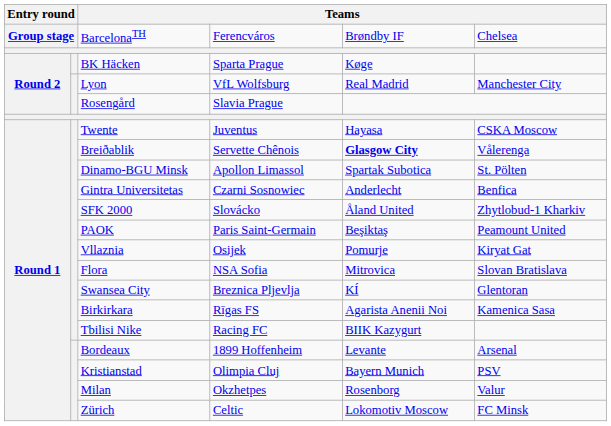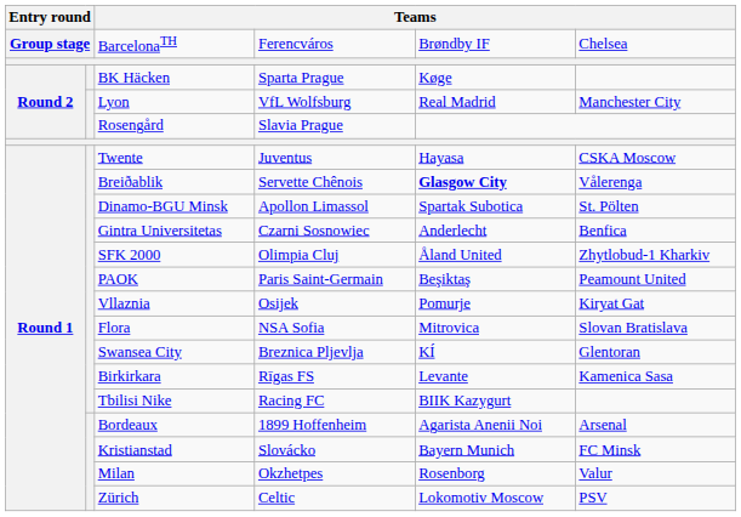 <table class="wikitable">
 <tr>
 <th colspan="2">Entry round</th>
 <th colspan="4">Teams</th>
 </tr>
 <tr>
 <th colspan="2"><a href='#'>Group stage</a></th>
 <td style="min-width:10em"> <a href='#'>Barcelona</a><sup><a href='#'>TH</a></sup> </td>
 <td> <a href='#'>Ferencváros</a> </td>
 <td> <a href='#'>Brøndby IF</a> </td>
 <td style="min-width:10em"> <a href='#'>Chelsea</a> </td>
 </tr>
 <tr>
 <th colspan="6"></th>
 </tr>
 <tr>
 <th rowspan="3"><a href='#'>Round 2</a></th>
 <th></th>
 <td> <a href='#'>BK Häcken</a> </td>
 <td> <a href='#'>Sparta Prague</a> </td>
 <td> <a href='#'>Køge</a> </td>
 <td></td>
 </tr>
 <tr>
 <th rowspan="2"></th>
 <td> <a href='#'>Lyon</a> </td>
 <td> <a href='#'>VfL Wolfsburg</a> </td>
 <td> <a href='#'>Real Madrid</a> </td>
 <td> <a href='#'>Manchester City</a> </td>
 </tr>
 <tr>
 <td> <a href='#'>Rosengård</a> </td>
 <td> <a href='#'>Slavia Prague</a> </td>
 <td colspan="2"></td>
 </tr>
 <tr>
 <th colspan="6"></th>
 </tr>
 <tr>
 <th rowspan="15"><a href='#'>Round 1</a></th>
 <th rowspan="11"></th>
 <td> <a href='#'>Twente</a> </td>
 <td> <a href='#'>Juventus</a> </td>
 <td> <a href='#'>Hayasa</a> </td>
 <td> <a href='#'>CSKA Moscow</a> </td>
 </tr>
 <tr>
 <td> <a href='#'>Breiðablik</a> </td>
 <td> <a href='#'>Servette Chênois</a> </td>
 <td><strong> <a href='#'>Glasgow City</a> </strong></td>
 <td> <a href='#'>Vålerenga</a> </td>
 </tr>
 <tr>
 <td> <a href='#'>Dinamo-BGU Minsk</a> </td>
 <td> <a href='#'>Apollon Limassol</a> </td>
 <td> <a href='#'>Spartak Subotica</a> </td>
 <td> <a href='#'>St. Pölten</a> </td>
 </tr>
 <tr>
 <td> <a href='#'>Gintra Universitetas</a> </td>
 <td> <a href='#'>Czarni Sosnowiec</a> </td>
 <td> <a href='#'>Anderlecht</a> </td>
 <td> <a href='#'>Benfica</a> </td>
 </tr>
 <tr>
 <td> <a href='#'>SFK 2000</a> </td>
-<td> <a href='#'>Slovácko</a> </td>
+<td> <a href='#'>Olimpia Cluj</a> </td>
 <td> <a href='#'>Åland United</a> </td>
 <td> <a href='#'>Zhytlobud-1 Kharkiv</a> </td>
 </tr>
 <tr>
 <td> <a href='#'>PAOK</a> </td>
 <td style="min-width:10em"> <a href='#'>Paris Saint-Germain</a> </td>
 <td> <a href='#'>Beşiktaş</a> </td>
 <td> <a href='#'>Peamount United</a> </td>
 </tr>
 <tr>
 <td> <a href='#'>Vllaznia</a> </td>
 <td> <a href='#'>Osijek</a> </td>
 <td> <a href='#'>Pomurje</a> </td>
 <td> <a href='#'>Kiryat Gat</a> </td>
 </tr>
 <tr>
 <td> <a href='#'>Flora</a> </td>
 <td> <a href='#'>NSA Sofia</a> </td>
 <td> <a href='#'>Mitrovica</a> </td>
 <td> <a href='#'>Slovan Bratislava</a> </td>
 </tr>
 <tr>
 <td> <a href='#'>Swansea City</a> </td>
 <td> <a href='#'>Breznica Pljevlja</a> </td>
 <td> <a href='#'>KÍ</a> </td>
 <td> <a href='#'>Glentoran</a> </td>
 </tr>
 <tr>
 <td> <a href='#'>Birkirkara</a> </td>
 <td> <a href='#'>Rīgas FS</a> </td>
-<td> <a href='#'>Agarista Anenii Noi</a> </td>
+<td> <a href='#'>Levante</a> </td>
 <td> <a href='#'>Kamenica Sasa</a> </td>
 </tr>
 <tr>
 <td> <a href='#'>Tbilisi Nike</a> </td>
 <td> <a href='#'>Racing FC</a> </td>
 <td> <a href='#'>BIIK Kazygurt</a> </td>
 <td></td>
 </tr>
 <tr>
 <th rowspan="4"></th>
 <td> <a href='#'>Bordeaux</a> </td>
 <td> <a href='#'>1899 Hoffenheim</a> </td>
-<td> <a href='#'>Levante</a> </td>
+<td> <a href='#'>Agarista Anenii Noi</a> </td>
 <td> <a href='#'>Arsenal</a> </td>
 </tr>
 <tr>
 <td> <a href='#'>Kristianstad</a> </td>
-<td> <a href='#'>Olimpia Cluj</a> </td>
+<td> <a href='#'>Slovácko</a> </td>
 <td style="min-width:10em"> <a href='#'>Bayern Munich</a> </td>
-<td> <a href='#'>PSV</a> </td>
+<td> <a href='#'>FC Minsk</a> </td>
 </tr>
 <tr>
 <td> <a href='#'>Milan</a> </td>
 <td> <a href='#'>Okzhetpes</a> </td>
 <td> <a href='#'>Rosenborg</a> </td>
 <td> <a href='#'>Valur</a> </td>
 </tr>
 <tr>
 <td> <a href='#'>Zürich</a> </td>
 <td> <a href='#'>Celtic</a> </td>
 <td> <a href='#'>Lokomotiv Moscow</a> </td>
-<td> <a href='#'>FC Minsk</a> </td>
+<td> <a href='#'>PSV</a> </td>
 </tr>
 </table>
